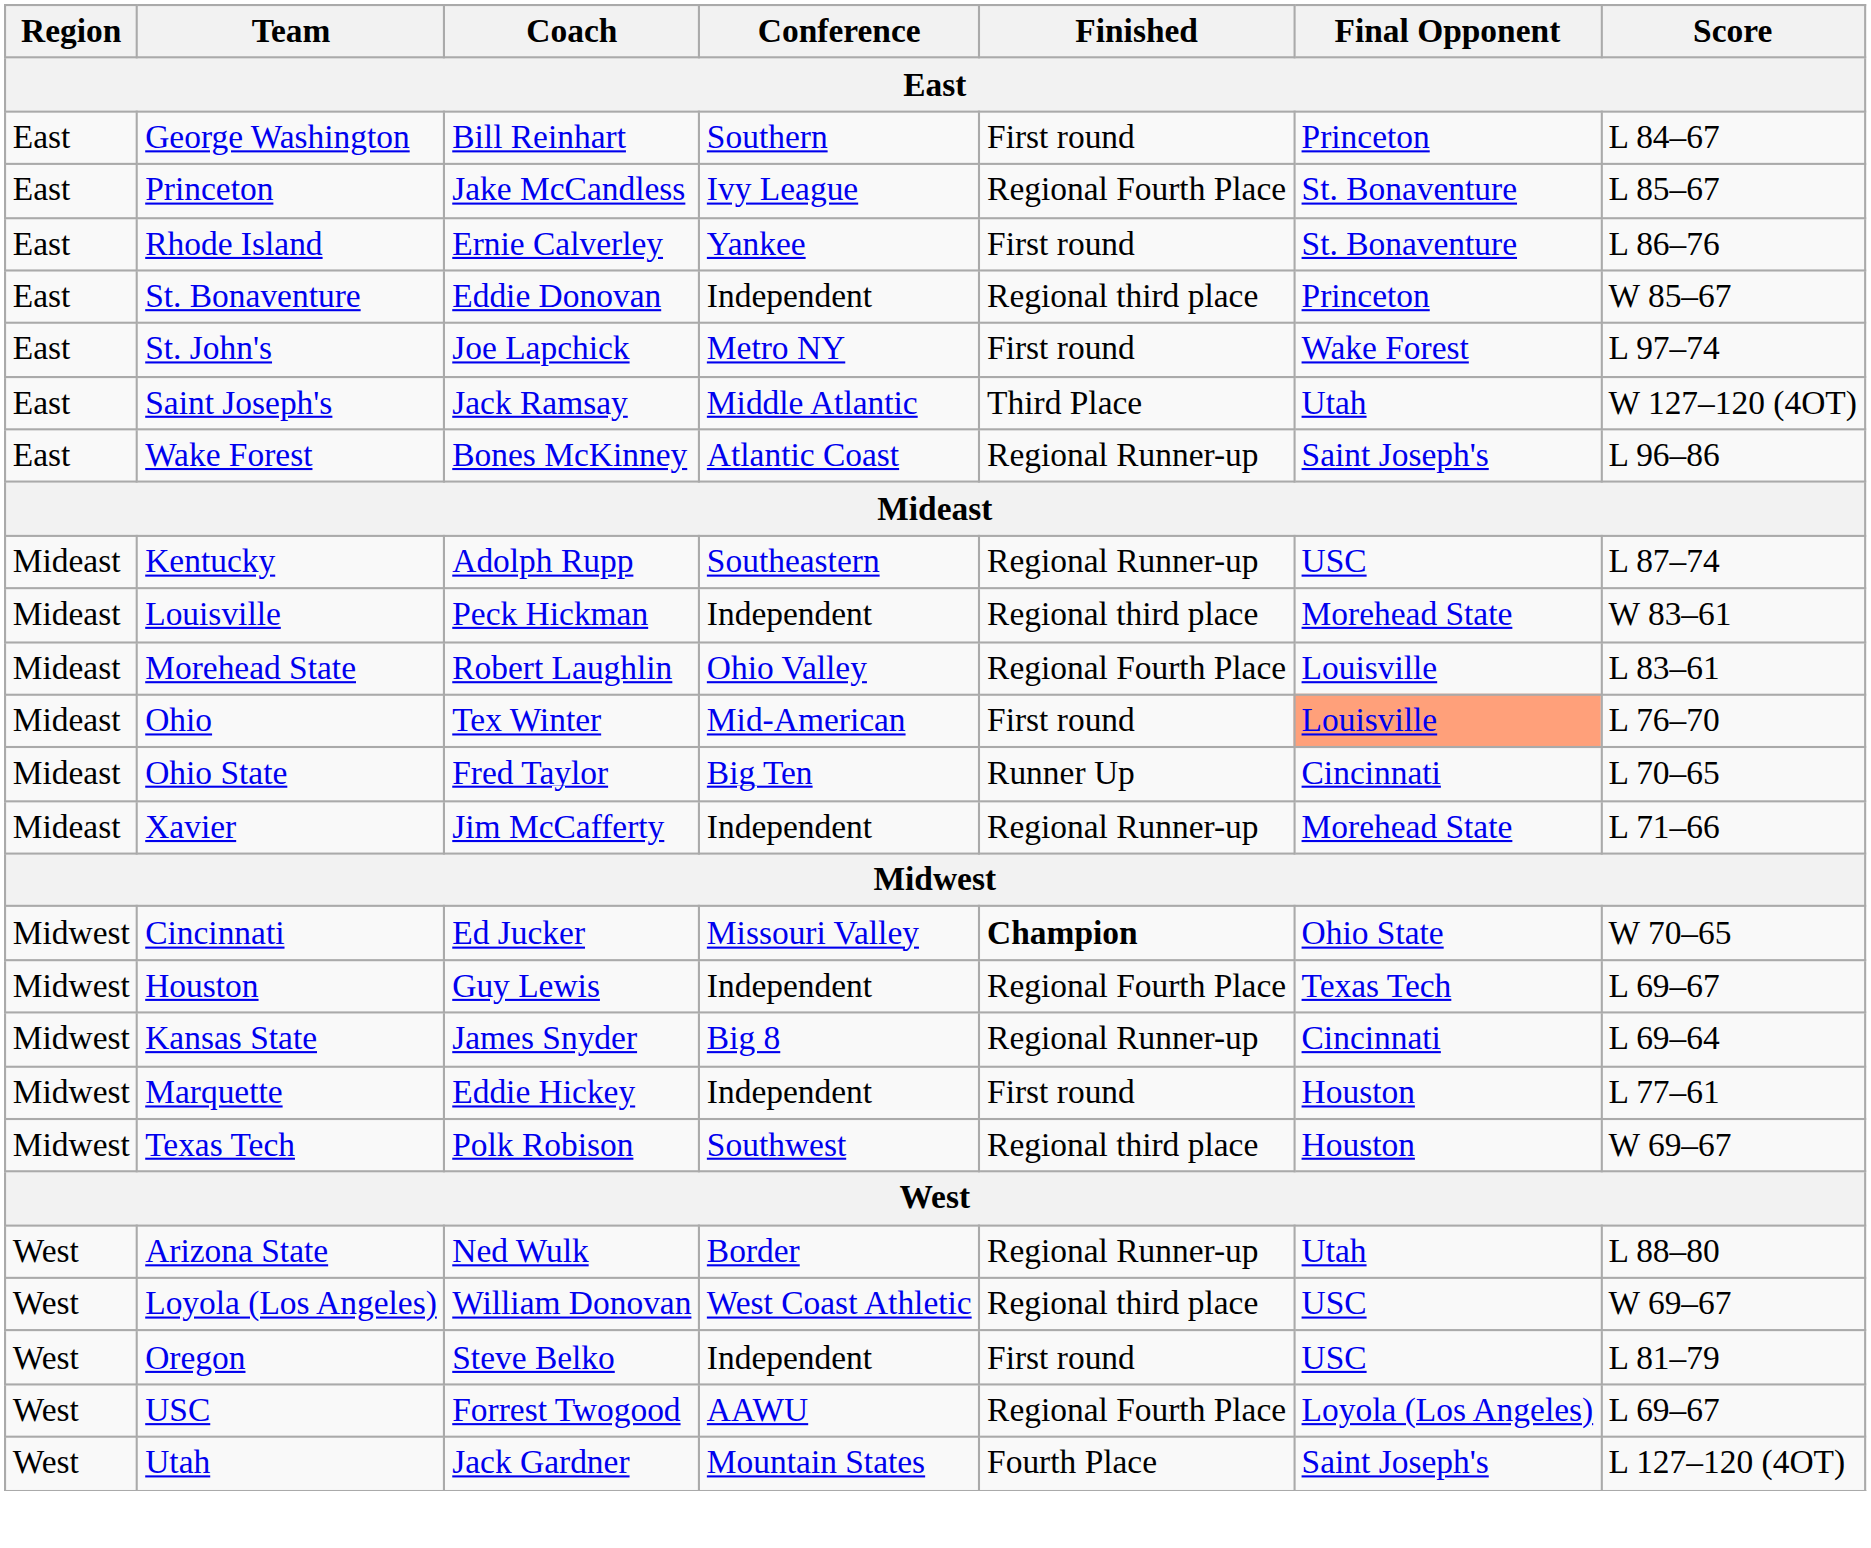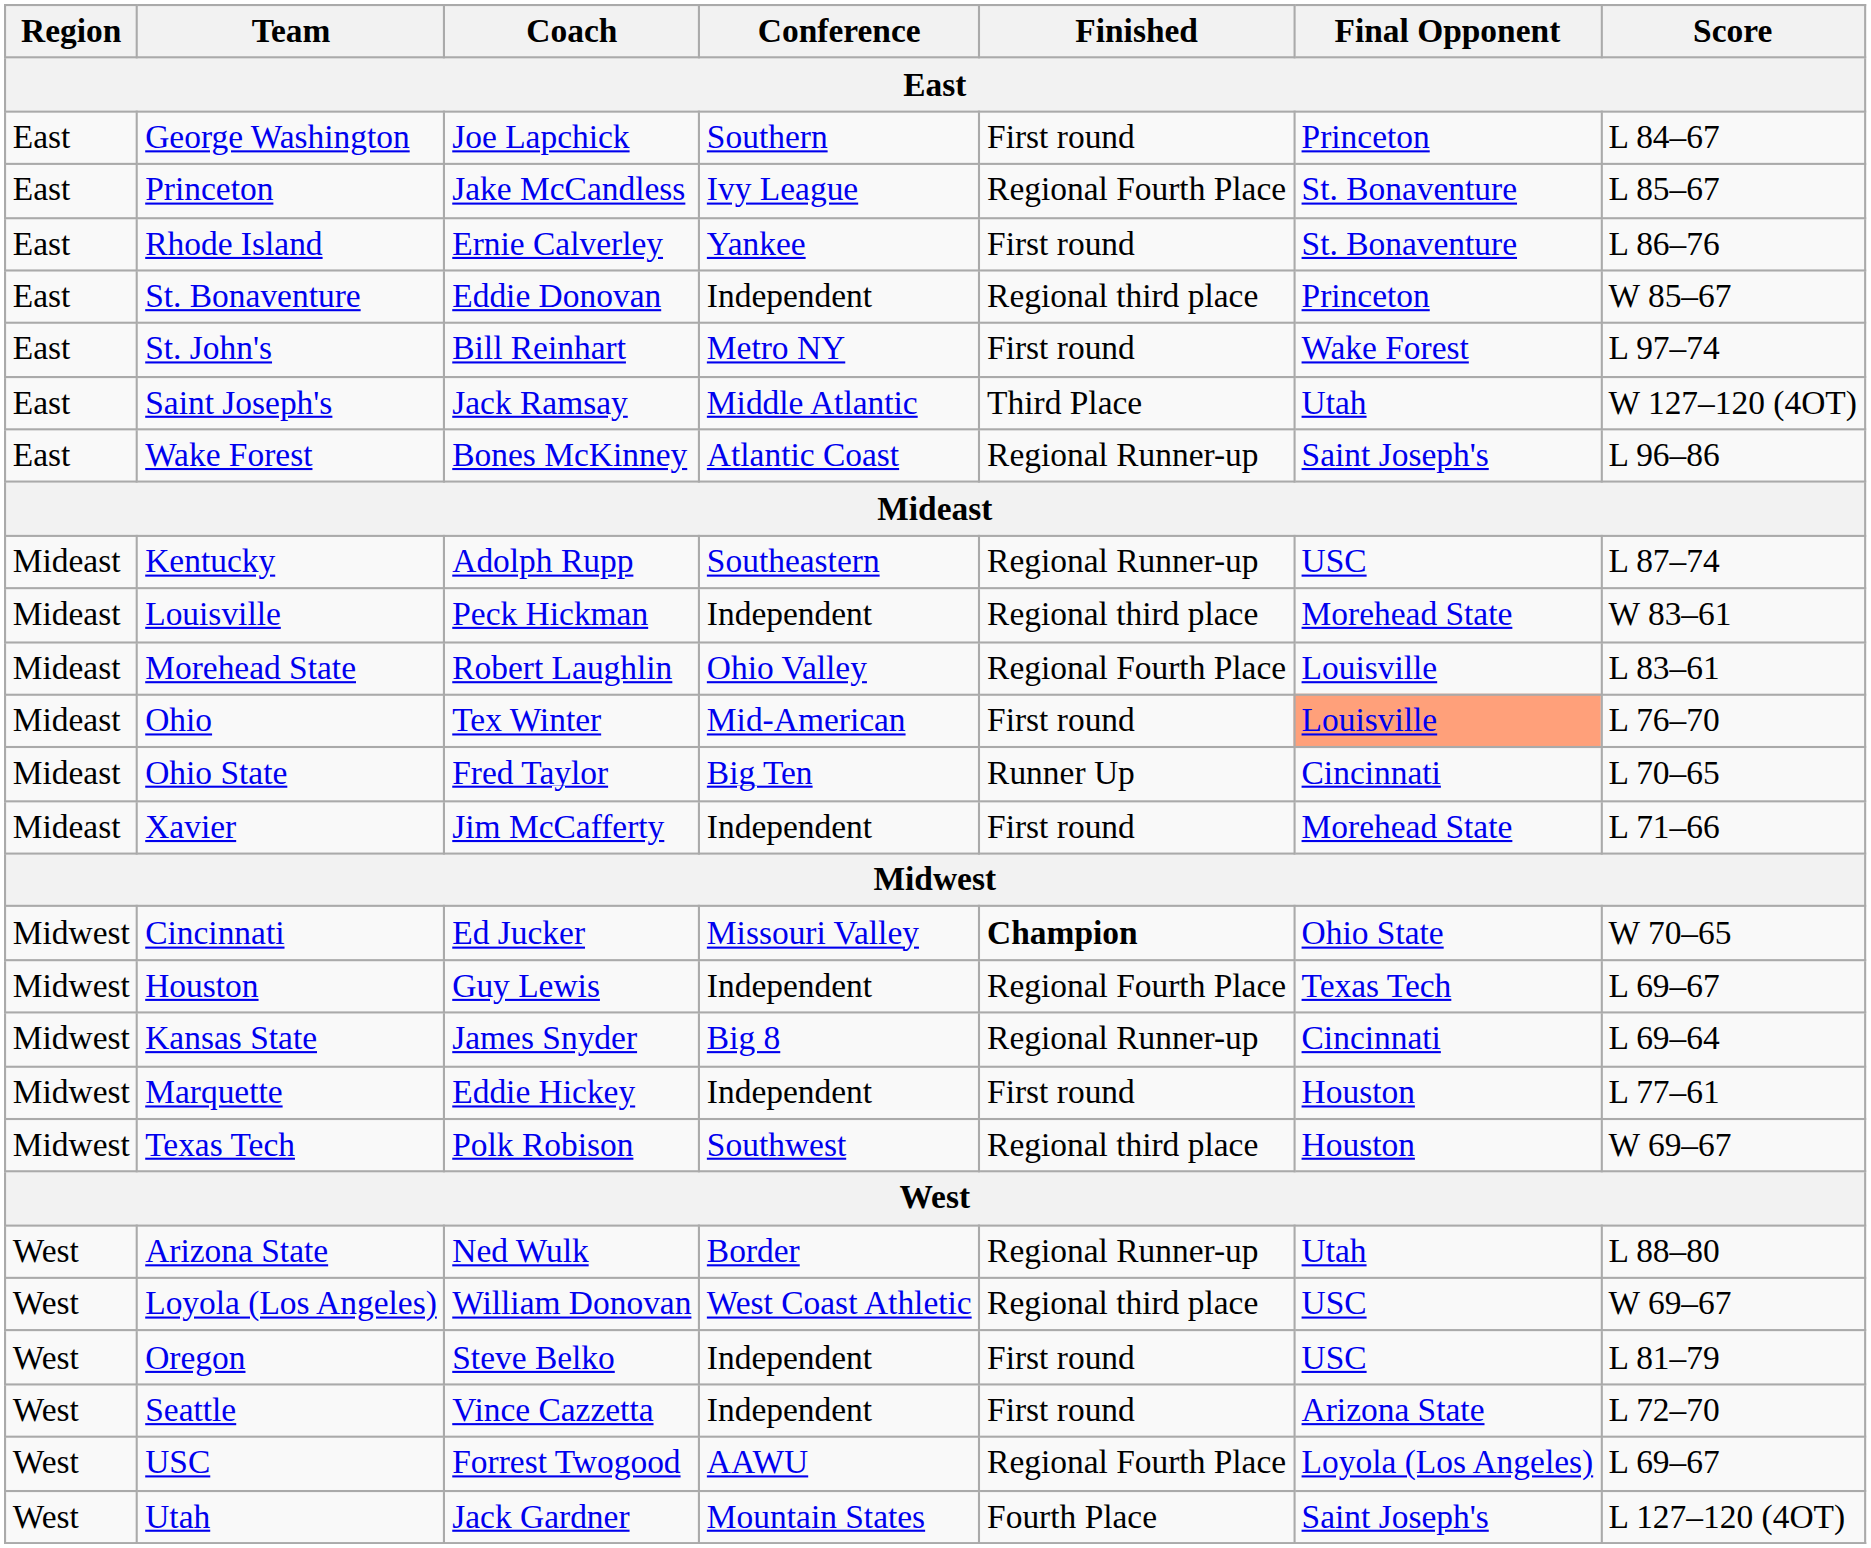 <table class=wikitable>
 <tr>
 <th>Region</th>
 <th>Team</th>
 <th>Coach</th>
 <th>Conference</th>
 <th>Finished</th>
 <th>Final Opponent</th>
 <th>Score</th>
 </tr>
 <tr>
 <th colspan=7>East</th>
 </tr>
 <tr>
 <td>East</td>
 <td><a href='#'>George Washington</a></td>
-<td><a href='#'>Bill Reinhart</a></td>
+<td><a href='#'>Joe Lapchick</a></td>
 <td><a href='#'>Southern</a></td>
 <td>First round</td>
 <td><a href='#'>Princeton</a></td>
 <td>L 84–67</td>
 </tr>
 <tr>
 <td>East</td>
 <td><a href='#'>Princeton</a></td>
 <td><a href='#'>Jake McCandless</a></td>
 <td><a href='#'>Ivy League</a></td>
 <td>Regional Fourth Place</td>
 <td><a href='#'>St. Bonaventure</a></td>
 <td>L 85–67</td>
 </tr>
 <tr>
 <td>East</td>
 <td><a href='#'>Rhode Island</a></td>
 <td><a href='#'>Ernie Calverley</a></td>
 <td><a href='#'>Yankee</a></td>
 <td>First round</td>
 <td><a href='#'>St. Bonaventure</a></td>
 <td>L 86–76</td>
 </tr>
 <tr>
 <td>East</td>
 <td><a href='#'>St. Bonaventure</a></td>
 <td><a href='#'>Eddie Donovan</a></td>
 <td>Independent</td>
 <td>Regional third place</td>
 <td><a href='#'>Princeton</a></td>
 <td>W 85–67</td>
 </tr>
 <tr>
 <td>East</td>
 <td><a href='#'>St. John's</a></td>
-<td><a href='#'>Joe Lapchick</a></td>
+<td><a href='#'>Bill Reinhart</a></td>
 <td><a href='#'>Metro NY</a></td>
 <td>First round</td>
 <td><a href='#'>Wake Forest</a></td>
 <td>L 97–74</td>
 </tr>
 <tr>
 <td>East</td>
 <td><a href='#'>Saint Joseph's</a></td>
 <td><a href='#'>Jack Ramsay</a></td>
 <td><a href='#'>Middle Atlantic</a></td>
 <td>Third Place</td>
 <td><a href='#'>Utah</a></td>
 <td>W 127–120 (4OT)</td>
 </tr>
 <tr>
 <td>East</td>
 <td><a href='#'>Wake Forest</a></td>
 <td><a href='#'>Bones McKinney</a></td>
 <td><a href='#'>Atlantic Coast</a></td>
 <td>Regional Runner-up</td>
 <td><a href='#'>Saint Joseph's</a></td>
 <td>L 96–86</td>
 </tr>
 <tr>
 <th colspan=7>Mideast</th>
 </tr>
 <tr>
 <td>Mideast</td>
 <td><a href='#'>Kentucky</a></td>
 <td><a href='#'>Adolph Rupp</a></td>
 <td><a href='#'>Southeastern</a></td>
 <td>Regional Runner-up</td>
 <td><a href='#'>USC</a></td>
 <td>L 87–74</td>
 </tr>
 <tr>
 <td>Mideast</td>
 <td><a href='#'>Louisville</a></td>
 <td><a href='#'>Peck Hickman</a></td>
 <td>Independent</td>
 <td>Regional third place</td>
 <td><a href='#'>Morehead State</a></td>
 <td>W 83–61</td>
 </tr>
 <tr>
 <td>Mideast</td>
 <td><a href='#'>Morehead State</a></td>
 <td><a href='#'>Robert Laughlin</a></td>
 <td><a href='#'>Ohio Valley</a></td>
 <td>Regional Fourth Place</td>
 <td><a href='#'>Louisville</a></td>
 <td>L 83–61</td>
 </tr>
 <tr>
 <td>Mideast</td>
 <td><a href='#'>Ohio</a></td>
 <td><a href='#'>Tex Winter</a></td>
 <td><a href='#'>Mid-American</a></td>
 <td>First round</td>
 <td style="background: lightsalmon;"><a href='#'>Louisville</a></td>
 <td>L 76–70</td>
 </tr>
 <tr>
 <td>Mideast</td>
 <td><a href='#'>Ohio State</a></td>
 <td><a href='#'>Fred Taylor</a></td>
 <td><a href='#'>Big Ten</a></td>
 <td>Runner Up</td>
 <td><a href='#'>Cincinnati</a></td>
 <td>L 70–65</td>
 </tr>
 <tr>
 <td>Mideast</td>
 <td><a href='#'>Xavier</a></td>
 <td><a href='#'>Jim McCafferty</a></td>
 <td>Independent</td>
-<td>Regional Runner-up</td>
+<td>First round</td>
 <td><a href='#'>Morehead State</a></td>
 <td>L 71–66</td>
 </tr>
 <tr>
 <th colspan=7>Midwest</th>
 </tr>
 <tr>
 <td>Midwest</td>
 <td><a href='#'>Cincinnati</a></td>
 <td><a href='#'>Ed Jucker</a></td>
 <td><a href='#'>Missouri Valley</a></td>
 <td><strong>Champion</strong></td>
 <td><a href='#'>Ohio State</a></td>
 <td>W 70–65</td>
 </tr>
 <tr>
 <td>Midwest</td>
 <td><a href='#'>Houston</a></td>
 <td><a href='#'>Guy Lewis</a></td>
 <td>Independent</td>
 <td>Regional Fourth Place</td>
 <td><a href='#'>Texas Tech</a></td>
 <td>L 69–67</td>
 </tr>
 <tr>
 <td>Midwest</td>
 <td><a href='#'>Kansas State</a></td>
 <td><a href='#'>James Snyder</a></td>
 <td><a href='#'>Big 8</a></td>
 <td>Regional Runner-up</td>
 <td><a href='#'>Cincinnati</a></td>
 <td>L 69–64</td>
 </tr>
 <tr>
 <td>Midwest</td>
 <td><a href='#'>Marquette</a></td>
 <td><a href='#'>Eddie Hickey</a></td>
 <td>Independent</td>
 <td>First round</td>
 <td><a href='#'>Houston</a></td>
 <td>L 77–61</td>
 </tr>
 <tr>
 <td>Midwest</td>
 <td><a href='#'>Texas Tech</a></td>
 <td><a href='#'>Polk Robison</a></td>
 <td><a href='#'>Southwest</a></td>
 <td>Regional third place</td>
 <td><a href='#'>Houston</a></td>
 <td>W 69–67</td>
 </tr>
 <tr>
 <th colspan=7>West</th>
 </tr>
 <tr>
 <td>West</td>
 <td><a href='#'>Arizona State</a></td>
 <td><a href='#'>Ned Wulk</a></td>
 <td><a href='#'>Border</a></td>
 <td>Regional Runner-up</td>
 <td><a href='#'>Utah</a></td>
 <td>L 88–80</td>
 </tr>
 <tr>
 <td>West</td>
 <td><a href='#'>Loyola (Los Angeles)</a></td>
 <td><a href='#'>William Donovan</a></td>
 <td><a href='#'>West Coast Athletic</a></td>
 <td>Regional third place</td>
 <td><a href='#'>USC</a></td>
 <td>W 69–67</td>
 </tr>
 <tr>
 <td>West</td>
 <td><a href='#'>Oregon</a></td>
 <td><a href='#'>Steve Belko</a></td>
 <td>Independent</td>
 <td>First round</td>
 <td><a href='#'>USC</a></td>
 <td>L 81–79</td>
 </tr>
 <tr>
 <td>West</td>
+<td><a href='#'>Seattle</a></td>
+<td><a href='#'>Vince Cazzetta</a></td>
+<td>Independent</td>
+<td>First round</td>
+<td><a href='#'>Arizona State</a></td>
+<td>L 72–70</td>
+</tr>
+<tr>
+<td>West</td>
 <td><a href='#'>USC</a></td>
 <td><a href='#'>Forrest Twogood</a></td>
 <td><a href='#'>AAWU</a></td>
 <td>Regional Fourth Place</td>
 <td><a href='#'>Loyola (Los Angeles)</a></td>
 <td>L 69–67</td>
 </tr>
 <tr>
 <td>West</td>
 <td><a href='#'>Utah</a></td>
 <td><a href='#'>Jack Gardner</a></td>
 <td><a href='#'>Mountain States</a></td>
 <td>Fourth Place</td>
 <td><a href='#'>Saint Joseph's</a></td>
 <td>L 127–120 (4OT)</td>
 </tr>
 <tr>
 </tr>
 </table>
